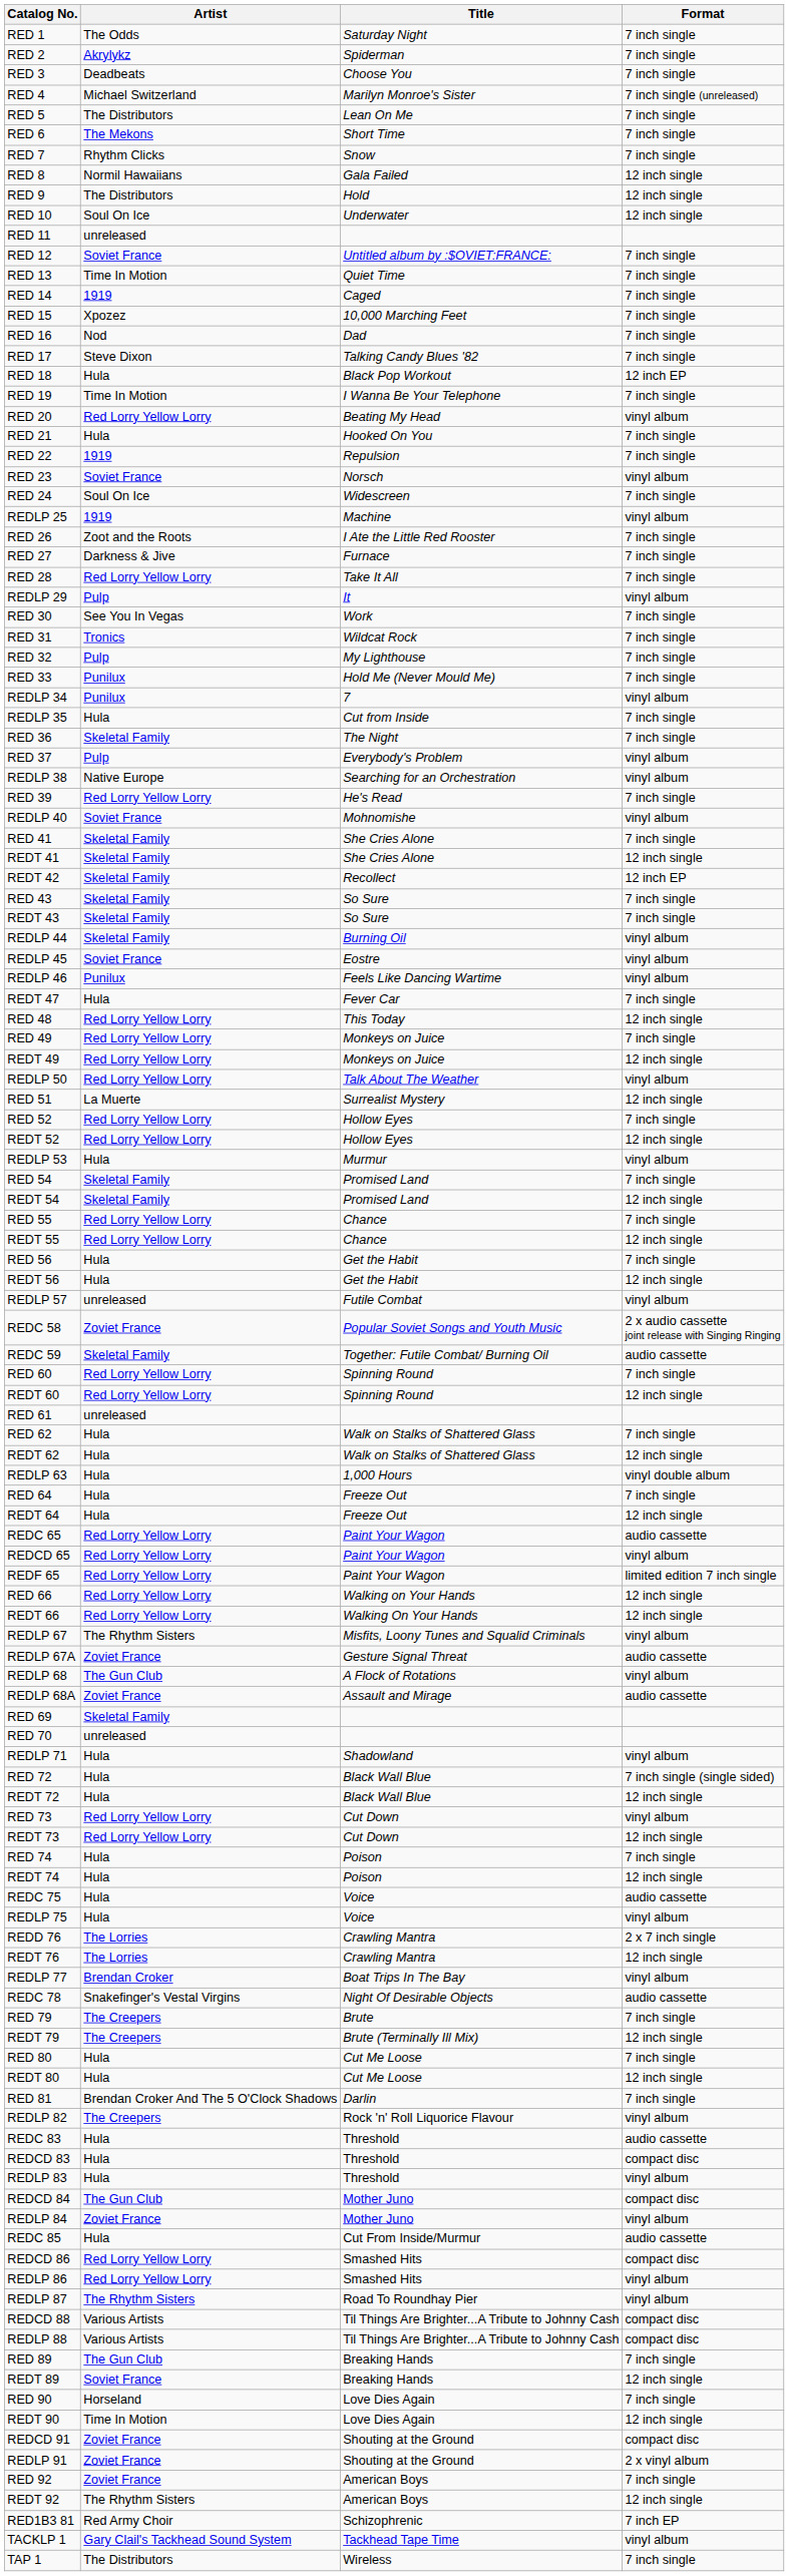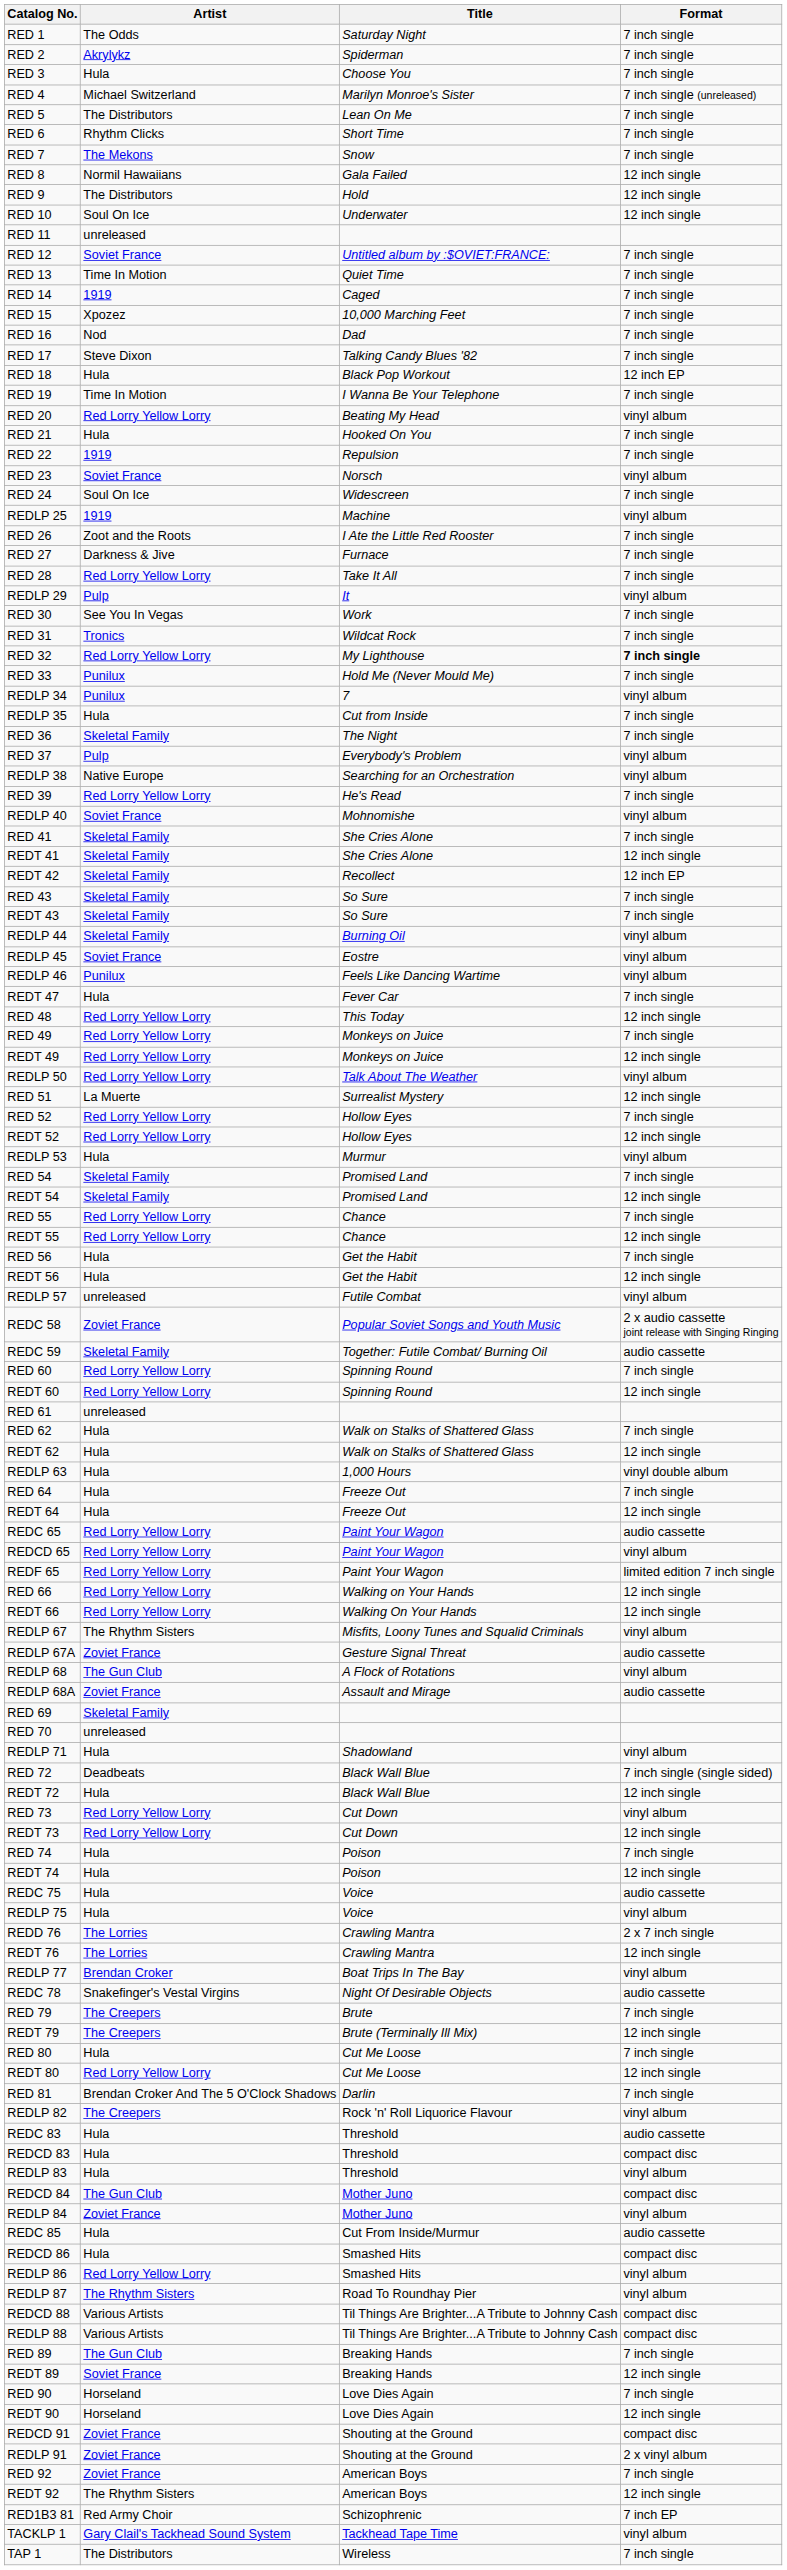 <table class="wikitable">
 <tr>
 <th>Catalog No.</th>
 <th>Artist</th>
 <th>Title</th>
 <th>Format</th>
 </tr>
 <tr>
 <td>RED 1</td>
 <td>The Odds</td>
 <td><em>Saturday Night</em></td>
 <td>7 inch single</td>
 </tr>
 <tr>
 <td>RED 2</td>
 <td><a href='#'>Akrylykz</a></td>
 <td><em>Spiderman</em></td>
 <td>7 inch single</td>
 </tr>
 <tr>
 <td>RED 3</td>
-<td>Deadbeats</td>
+<td>Hula</td>
 <td><em>Choose You</em></td>
 <td>7 inch single</td>
 </tr>
 <tr>
 <td>RED 4</td>
 <td>Michael Switzerland</td>
 <td><em>Marilyn Monroe's Sister</em></td>
 <td>7 inch single <small>(unreleased)</small></td>
 </tr>
 <tr>
 <td>RED 5</td>
 <td>The Distributors</td>
 <td><em>Lean On Me</em></td>
 <td>7 inch single</td>
 </tr>
 <tr>
 <td>RED 6</td>
-<td><a href='#'>The Mekons</a></td>
+<td>Rhythm Clicks</td>
 <td><em>Short Time</em></td>
 <td>7 inch single</td>
 </tr>
 <tr>
 <td>RED 7</td>
-<td>Rhythm Clicks</td>
+<td><a href='#'>The Mekons</a></td>
 <td><em>Snow</em></td>
 <td>7 inch single</td>
 </tr>
 <tr>
 <td>RED 8</td>
 <td>Normil Hawaiians</td>
 <td><em>Gala Failed</em></td>
 <td>12 inch single</td>
 </tr>
 <tr>
 <td>RED 9</td>
 <td>The Distributors</td>
 <td><em>Hold</em></td>
 <td>12 inch single</td>
 </tr>
 <tr>
 <td>RED 10</td>
 <td>Soul On Ice</td>
 <td><em>Underwater</em></td>
 <td>12 inch single</td>
 </tr>
 <tr>
 <td>RED 11</td>
 <td>unreleased</td>
 <td></td>
 <td></td>
 </tr>
 <tr>
 <td>RED 12</td>
 <td><a href='#'>Soviet France</a></td>
 <td><em><a href='#'>Untitled album by :$OVIET:FRANCE:</a></em></td>
 <td>7 inch single</td>
 </tr>
 <tr>
 <td>RED 13</td>
 <td>Time In Motion</td>
 <td><em>Quiet Time</em></td>
 <td>7 inch single</td>
 </tr>
 <tr>
 <td>RED 14</td>
 <td><a href='#'>1919</a></td>
 <td><em>Caged</em></td>
 <td>7 inch single</td>
 </tr>
 <tr>
 <td>RED 15</td>
 <td>Xpozez</td>
 <td><em>10,000 Marching Feet</em></td>
 <td>7 inch single</td>
 </tr>
 <tr>
 <td>RED 16</td>
 <td>Nod</td>
 <td><em>Dad</em></td>
 <td>7 inch single</td>
 </tr>
 <tr>
 <td>RED 17</td>
 <td>Steve Dixon</td>
 <td><em>Talking Candy Blues '82</em></td>
 <td>7 inch single</td>
 </tr>
 <tr>
 <td>RED 18</td>
 <td>Hula</td>
 <td><em>Black Pop Workout</em></td>
 <td>12 inch EP</td>
 </tr>
 <tr>
 <td>RED 19</td>
 <td>Time In Motion</td>
 <td><em>I Wanna Be Your Telephone</em></td>
 <td>7 inch single</td>
 </tr>
 <tr>
 <td>RED 20</td>
 <td><a href='#'>Red Lorry Yellow Lorry</a></td>
 <td><em>Beating My Head</em></td>
 <td>vinyl album</td>
 </tr>
 <tr>
 <td>RED 21</td>
 <td>Hula</td>
 <td><em>Hooked On You</em></td>
 <td>7 inch single</td>
 </tr>
 <tr>
 <td>RED 22</td>
 <td><a href='#'>1919</a></td>
 <td><em>Repulsion</em></td>
 <td>7 inch single</td>
 </tr>
 <tr>
 <td>RED 23</td>
 <td><a href='#'>Soviet France</a></td>
 <td><em>Norsch</em></td>
 <td>vinyl album</td>
 </tr>
 <tr>
 <td>RED 24</td>
 <td>Soul On Ice</td>
 <td><em>Widescreen</em></td>
 <td>7 inch single</td>
 </tr>
 <tr>
 <td>REDLP 25</td>
 <td><a href='#'>1919</a></td>
 <td><em>Machine</em></td>
 <td>vinyl album</td>
 </tr>
 <tr>
 <td>RED 26</td>
 <td>Zoot and the Roots</td>
 <td><em>I Ate the Little Red Rooster</em></td>
 <td>7 inch single</td>
 </tr>
 <tr>
 <td>RED 27</td>
 <td>Darkness & Jive</td>
 <td><em>Furnace</em></td>
 <td>7 inch single</td>
 </tr>
 <tr>
 <td>RED 28</td>
 <td><a href='#'>Red Lorry Yellow Lorry</a></td>
 <td><em>Take It All</em></td>
 <td>7 inch single</td>
 </tr>
 <tr>
 <td>REDLP 29</td>
 <td><a href='#'>Pulp</a></td>
 <td><em><a href='#'>It</a></em></td>
 <td>vinyl album</td>
 </tr>
 <tr>
 <td>RED 30</td>
 <td>See You In Vegas</td>
 <td><em>Work</em></td>
 <td>7 inch single</td>
 </tr>
 <tr>
 <td>RED 31</td>
 <td><a href='#'>Tronics</a></td>
 <td><em>Wildcat Rock</em></td>
 <td>7 inch single</td>
 </tr>
 <tr>
 <td>RED 32</td>
-<td><a href='#'>Pulp</a></td>
+<td><a href='#'>Red Lorry Yellow Lorry</a></td>
 <td><em>My Lighthouse</em></td>
-<td>7 inch single</td>
+<td><strong>7 inch single</strong></td>
 </tr>
 <tr>
 <td>RED 33</td>
 <td><a href='#'>Punilux</a></td>
 <td><em>Hold Me (Never Mould Me)</em></td>
 <td>7 inch single</td>
 </tr>
 <tr>
 <td>REDLP 34</td>
 <td><a href='#'>Punilux</a></td>
 <td><em>7</em></td>
 <td>vinyl album</td>
 </tr>
 <tr>
 <td>REDLP 35</td>
 <td>Hula</td>
 <td><em>Cut from Inside</em></td>
 <td>7 inch single</td>
 </tr>
 <tr>
 <td>RED 36</td>
 <td><a href='#'>Skeletal Family</a></td>
 <td><em>The Night</em></td>
 <td>7 inch single</td>
 </tr>
 <tr>
 <td>RED 37</td>
 <td><a href='#'>Pulp</a></td>
 <td><em>Everybody's Problem</em></td>
 <td>vinyl album</td>
 </tr>
 <tr>
 <td>REDLP 38</td>
 <td>Native Europe</td>
 <td><em>Searching for an Orchestration</em></td>
 <td>vinyl album</td>
 </tr>
 <tr>
 <td>RED 39</td>
 <td><a href='#'>Red Lorry Yellow Lorry</a></td>
 <td><em>He's Read</em></td>
 <td>7 inch single</td>
 </tr>
 <tr>
 <td>REDLP 40</td>
 <td><a href='#'>Soviet France</a></td>
 <td><em>Mohnomishe</em></td>
 <td>vinyl album</td>
 </tr>
 <tr>
 <td>RED 41</td>
 <td><a href='#'>Skeletal Family</a></td>
 <td><em>She Cries Alone</em></td>
 <td>7 inch single</td>
 </tr>
 <tr>
 <td>REDT 41</td>
 <td><a href='#'>Skeletal Family</a></td>
 <td><em>She Cries Alone</em></td>
 <td>12 inch single</td>
 </tr>
 <tr>
 <td>REDT 42</td>
 <td><a href='#'>Skeletal Family</a></td>
 <td><em>Recollect</em></td>
 <td>12 inch EP</td>
 </tr>
 <tr>
 <td>RED 43</td>
 <td><a href='#'>Skeletal Family</a></td>
 <td><em>So Sure</em></td>
 <td>7 inch single</td>
 </tr>
 <tr>
 <td>REDT 43</td>
 <td><a href='#'>Skeletal Family</a></td>
 <td><em>So Sure</em></td>
 <td>7 inch single</td>
 </tr>
 <tr>
 <td>REDLP 44</td>
 <td><a href='#'>Skeletal Family</a></td>
 <td><em><a href='#'>Burning Oil</a></em></td>
 <td>vinyl album</td>
 </tr>
 <tr>
 <td>REDLP 45</td>
 <td><a href='#'>Soviet France</a></td>
 <td><em>Eostre</em></td>
 <td>vinyl album</td>
 </tr>
 <tr>
 <td>REDLP 46</td>
 <td><a href='#'>Punilux</a></td>
 <td><em>Feels Like Dancing Wartime</em></td>
 <td>vinyl album</td>
 </tr>
 <tr>
 <td>REDT 47</td>
 <td>Hula</td>
 <td><em>Fever Car</em></td>
 <td>7 inch single</td>
 </tr>
 <tr>
 <td>RED 48</td>
 <td><a href='#'>Red Lorry Yellow Lorry</a></td>
 <td><em>This Today</em></td>
 <td>12 inch single</td>
 </tr>
 <tr>
 <td>RED 49</td>
 <td><a href='#'>Red Lorry Yellow Lorry</a></td>
 <td><em>Monkeys on Juice</em></td>
 <td>7 inch single</td>
 </tr>
 <tr>
 <td>REDT 49</td>
 <td><a href='#'>Red Lorry Yellow Lorry</a></td>
 <td><em>Monkeys on Juice</em></td>
 <td>12 inch single</td>
 </tr>
 <tr>
 <td>REDLP 50</td>
 <td><a href='#'>Red Lorry Yellow Lorry</a></td>
 <td><em><a href='#'>Talk About The Weather</a></em></td>
 <td>vinyl album</td>
 </tr>
 <tr>
 <td>RED 51</td>
 <td>La Muerte</td>
 <td><em>Surrealist Mystery</em></td>
 <td>12 inch single</td>
 </tr>
 <tr>
 <td>RED 52</td>
 <td><a href='#'>Red Lorry Yellow Lorry</a></td>
 <td><em>Hollow Eyes</em></td>
 <td>7 inch single</td>
 </tr>
 <tr>
 <td>REDT 52</td>
 <td><a href='#'>Red Lorry Yellow Lorry</a></td>
 <td><em>Hollow Eyes</em></td>
 <td>12 inch single</td>
 </tr>
 <tr>
 <td>REDLP 53</td>
 <td>Hula</td>
 <td><em>Murmur</em></td>
 <td>vinyl album</td>
 </tr>
 <tr>
 <td>RED 54</td>
 <td><a href='#'>Skeletal Family</a></td>
 <td><em>Promised Land</em></td>
 <td>7 inch single</td>
 </tr>
 <tr>
 <td>REDT 54</td>
 <td><a href='#'>Skeletal Family</a></td>
 <td><em>Promised Land</em></td>
 <td>12 inch single</td>
 </tr>
 <tr>
 <td>RED 55</td>
 <td><a href='#'>Red Lorry Yellow Lorry</a></td>
 <td><em>Chance</em></td>
 <td>7 inch single</td>
 </tr>
 <tr>
 <td>REDT 55</td>
 <td><a href='#'>Red Lorry Yellow Lorry</a></td>
 <td><em>Chance</em></td>
 <td>12 inch single</td>
 </tr>
 <tr>
 <td>RED 56</td>
 <td>Hula</td>
 <td><em>Get the Habit</em></td>
 <td>7 inch single</td>
 </tr>
 <tr>
 <td>REDT 56</td>
 <td>Hula</td>
 <td><em>Get the Habit</em></td>
 <td>12 inch single</td>
 </tr>
 <tr>
 <td>REDLP 57</td>
 <td>unreleased</td>
 <td><em>Futile Combat</em></td>
 <td>vinyl album</td>
 </tr>
 <tr>
 <td>REDC 58</td>
 <td><a href='#'>Zoviet France</a></td>
 <td><em><a href='#'>Popular Soviet Songs and Youth Music</a></em></td>
 <td>2 x audio cassette <br><small>joint release with Singing Ringing</small></td>
 </tr>
 <tr>
 <td>REDC 59</td>
 <td><a href='#'>Skeletal Family</a></td>
 <td><em>Together: Futile Combat/ Burning Oil</em></td>
 <td>audio cassette</td>
 </tr>
 <tr>
 <td>RED 60</td>
 <td><a href='#'>Red Lorry Yellow Lorry</a></td>
 <td><em>Spinning Round</em></td>
 <td>7 inch single</td>
 </tr>
 <tr>
 <td>REDT 60</td>
 <td><a href='#'>Red Lorry Yellow Lorry</a></td>
 <td><em>Spinning Round</em></td>
 <td>12 inch single</td>
 </tr>
 <tr>
 <td>RED 61</td>
 <td>unreleased</td>
 <td></td>
 <td></td>
 </tr>
 <tr>
 <td>RED 62</td>
 <td>Hula</td>
 <td><em>Walk on Stalks of Shattered Glass</em></td>
 <td>7 inch single</td>
 </tr>
 <tr>
 <td>REDT 62</td>
 <td>Hula</td>
 <td><em>Walk on Stalks of Shattered Glass</em></td>
 <td>12 inch single</td>
 </tr>
 <tr>
 <td>REDLP 63</td>
 <td>Hula</td>
 <td><em>1,000 Hours</em></td>
 <td>vinyl double album</td>
 </tr>
 <tr>
 <td>RED 64</td>
 <td>Hula</td>
 <td><em>Freeze Out</em></td>
 <td>7 inch single</td>
 </tr>
 <tr>
 <td>REDT 64</td>
 <td>Hula</td>
 <td><em>Freeze Out</em></td>
 <td>12 inch single</td>
 </tr>
 <tr>
 <td>REDC 65</td>
 <td><a href='#'>Red Lorry Yellow Lorry</a></td>
 <td><em><a href='#'>Paint Your Wagon</a></em></td>
 <td>audio cassette</td>
 </tr>
 <tr>
 <td>REDCD 65</td>
 <td><a href='#'>Red Lorry Yellow Lorry</a></td>
 <td><em><a href='#'>Paint Your Wagon</a></em></td>
 <td>vinyl album</td>
 </tr>
 <tr>
 <td>REDF 65</td>
 <td><a href='#'>Red Lorry Yellow Lorry</a></td>
 <td><em>Paint Your Wagon</em></td>
 <td>limited edition 7 inch single</td>
 </tr>
 <tr>
 <td>RED 66</td>
 <td><a href='#'>Red Lorry Yellow Lorry</a></td>
 <td><em>Walking on Your Hands</em></td>
 <td>12 inch single</td>
 </tr>
 <tr>
 <td>REDT 66</td>
 <td><a href='#'>Red Lorry Yellow Lorry</a></td>
 <td><em>Walking On Your Hands</em></td>
 <td>12 inch single</td>
 </tr>
 <tr>
 <td>REDLP 67</td>
 <td>The Rhythm Sisters</td>
 <td><em>Misfits, Loony Tunes and Squalid Criminals</em></td>
 <td>vinyl album</td>
 </tr>
 <tr>
 <td>REDLP 67A</td>
 <td><a href='#'>Zoviet France</a></td>
 <td><em>Gesture Signal Threat</em></td>
 <td>audio cassette</td>
 </tr>
 <tr>
 <td>REDLP 68</td>
 <td><a href='#'>The Gun Club</a></td>
 <td><em>A Flock of Rotations</em></td>
 <td>vinyl album</td>
 </tr>
 <tr>
 <td>REDLP 68A</td>
 <td><a href='#'>Zoviet France</a></td>
 <td><em>Assault and Mirage</em></td>
 <td>audio cassette</td>
 </tr>
 <tr>
 <td>RED 69</td>
 <td><a href='#'>Skeletal Family</a></td>
 <td></td>
 <td></td>
 </tr>
 <tr>
 <td>RED 70</td>
 <td>unreleased</td>
 <td></td>
 <td></td>
 </tr>
 <tr>
 <td>REDLP 71</td>
 <td>Hula</td>
 <td><em>Shadowland</em></td>
 <td>vinyl album</td>
 </tr>
 <tr>
 <td>RED 72</td>
-<td>Hula</td>
+<td>Deadbeats</td>
 <td><em>Black Wall Blue</em></td>
 <td>7 inch single (single sided)</td>
 </tr>
 <tr>
 <td>REDT 72</td>
 <td>Hula</td>
 <td><em>Black Wall Blue</em></td>
 <td>12 inch single</td>
 </tr>
 <tr>
 <td>RED 73</td>
 <td><a href='#'>Red Lorry Yellow Lorry</a></td>
 <td><em>Cut Down</em></td>
 <td>vinyl album</td>
 </tr>
 <tr>
 <td>REDT 73</td>
 <td><a href='#'>Red Lorry Yellow Lorry</a></td>
 <td><em>Cut Down</em></td>
 <td>12 inch single</td>
 </tr>
 <tr>
 <td>RED 74</td>
 <td>Hula</td>
 <td><em>Poison</em></td>
 <td>7 inch single</td>
 </tr>
 <tr>
 <td>REDT 74</td>
 <td>Hula</td>
 <td><em>Poison</em></td>
 <td>12 inch single</td>
 </tr>
 <tr>
 <td>REDC 75</td>
 <td>Hula</td>
 <td><em>Voice</em></td>
 <td>audio cassette</td>
 </tr>
 <tr>
 <td>REDLP 75</td>
 <td>Hula</td>
 <td><em>Voice</em></td>
 <td>vinyl album</td>
 </tr>
 <tr>
 <td>REDD 76</td>
 <td><a href='#'>The Lorries</a></td>
 <td><em>Crawling Mantra</em></td>
 <td>2 x 7 inch single</td>
 </tr>
 <tr>
 <td>REDT 76</td>
 <td><a href='#'>The Lorries</a></td>
 <td><em>Crawling Mantra</em></td>
 <td>12 inch single</td>
 </tr>
 <tr>
 <td>REDLP 77</td>
 <td><a href='#'>Brendan Croker</a></td>
 <td><em>Boat Trips In The Bay</em></td>
 <td>vinyl album</td>
 </tr>
 <tr>
 <td>REDC 78</td>
 <td>Snakefinger's Vestal Virgins</td>
 <td><em>Night Of Desirable Objects</em></td>
 <td>audio cassette</td>
 </tr>
 <tr>
 <td>RED 79</td>
 <td><a href='#'>The Creepers</a></td>
 <td><em>Brute</em></td>
 <td>7 inch single</td>
 </tr>
 <tr>
 <td>REDT 79</td>
 <td><a href='#'>The Creepers</a></td>
 <td><em>Brute (Terminally Ill Mix)</em></td>
 <td>12 inch single</td>
 </tr>
 <tr>
 <td>RED 80</td>
 <td>Hula</td>
 <td><em>Cut Me Loose</em></td>
 <td>7 inch single</td>
 </tr>
 <tr>
 <td>REDT 80</td>
-<td>Hula</td>
+<td><a href='#'>Red Lorry Yellow Lorry</a></td>
 <td><em>Cut Me Loose</em></td>
 <td>12 inch single</td>
 </tr>
 <tr>
 <td>RED 81</td>
 <td>Brendan Croker And The 5 O'Clock Shadows</td>
 <td><em>Darlin<strong></td>
 <td>7 inch single</td>
 </tr>
 <tr>
 <td>REDLP 82</td>
 <td><a href='#'>The Creepers</a></td>
 <td></em>Rock 'n' Roll Liquorice Flavour<em></td>
 <td>vinyl album</td>
 </tr>
 <tr>
 <td>REDC 83</td>
 <td>Hula</td>
 <td></em>Threshold<em></td>
 <td>audio cassette</td>
 </tr>
 <tr>
 <td>REDCD 83</td>
 <td>Hula</td>
 <td></em>Threshold<em></td>
 <td>compact disc</td>
 </tr>
 <tr>
 <td>REDLP 83</td>
 <td>Hula</td>
 <td></em>Threshold<em></td>
 <td>vinyl album</td>
 </tr>
 <tr>
 <td>REDCD 84</td>
 <td><a href='#'>The Gun Club</a></td>
 <td></em><a href='#'>Mother Juno</a><em></td>
 <td>compact disc</td>
 </tr>
 <tr>
 <td>REDLP 84</td>
 <td><a href='#'>Zoviet France</a></td>
 <td></em><a href='#'>Mother Juno</a><em></td>
 <td>vinyl album</td>
 </tr>
 <tr>
 <td>REDC 85</td>
 <td>Hula</td>
 <td></em>Cut From Inside/Murmur<em></td>
 <td>audio cassette</td>
 </tr>
 <tr>
 <td>REDCD 86</td>
-<td><a href='#'>Red Lorry Yellow Lorry</a></td>
+<td>Hula</td>
 <td></em>Smashed Hits<em></td>
 <td>compact disc</td>
 </tr>
 <tr>
 <td>REDLP 86</td>
 <td><a href='#'>Red Lorry Yellow Lorry</a></td>
 <td></em>Smashed Hits<em></td>
 <td>vinyl album</td>
 </tr>
 <tr>
 <td>REDLP 87</td>
 <td><a href='#'>The Rhythm Sisters</a></td>
 <td></em>Road To Roundhay Pier<em></td>
 <td>vinyl album</td>
 </tr>
 <tr>
 <td>REDCD 88</td>
 <td>Various Artists</td>
 <td></em>Til Things Are Brighter...A Tribute to Johnny Cash<em></td>
 <td>compact disc</td>
 </tr>
 <tr>
 <td>REDLP 88</td>
 <td>Various Artists</td>
 <td></em>Til Things Are Brighter...A Tribute to Johnny Cash<em></td>
 <td>compact disc</td>
 </tr>
 <tr>
 <td>RED 89</td>
 <td><a href='#'>The Gun Club</a></td>
 <td></em>Breaking Hands<em></td>
 <td>7 inch single</td>
 </tr>
 <tr>
 <td>REDT 89</td>
 <td><a href='#'>Soviet France</a></td>
 <td></em>Breaking Hands<em></td>
 <td>12 inch single</td>
 </tr>
 <tr>
 <td>RED 90</td>
 <td>Horseland</td>
 <td></em>Love Dies Again<em></td>
 <td>7 inch single</td>
 </tr>
 <tr>
 <td>REDT 90</td>
-<td>Time In Motion</td>
+<td>Horseland</td>
 <td></em>Love Dies Again<em></td>
 <td>12 inch single</td>
 </tr>
 <tr>
 <td>REDCD 91</td>
 <td><a href='#'>Zoviet France</a></td>
 <td></em>Shouting at the Ground<em></td>
 <td>compact disc</td>
 </tr>
 <tr>
 <td>REDLP 91</td>
 <td><a href='#'>Zoviet France</a></td>
 <td></em>Shouting at the Ground<em></td>
 <td>2 x vinyl album</td>
 </tr>
 <tr>
 <td>RED 92</td>
 <td><a href='#'>Zoviet France</a></td>
 <td></em>American Boys<em></td>
 <td>7 inch single</td>
 </tr>
 <tr>
 <td>REDT 92</td>
 <td>The Rhythm Sisters</td>
 <td></em>American Boys<em></td>
 <td>12 inch single</td>
 </tr>
 <tr>
 <td>RED1B3 81</td>
 <td>Red Army Choir</td>
 <td></em>Schizophrenic<em></td>
 <td>7 inch EP</td>
 </tr>
 <tr>
 <td>TACKLP 1</td>
 <td><a href='#'>Gary Clail's Tackhead Sound System</a></td>
 <td></em><a href='#'>Tackhead Tape Time</a><em></td>
 <td>vinyl album</td>
 </tr>
 <tr>
 <td>TAP 1</td>
 <td>The Distributors</td>
 <td></em>Wireless<em></td>
 <td>7 inch single</td>
 </tr>
 </table>
